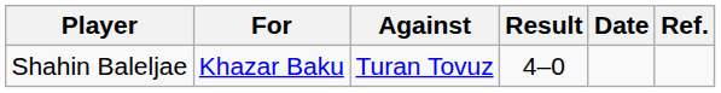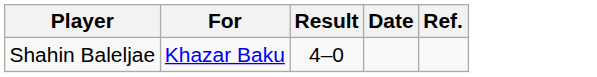 <table class="wikitable sortable">
 <tr>
 <th>Player</th>
 <th>For</th>
-<th>Against</th>
 <th style="text-align:center">Result</th>
 <th>Date</th>
 <th>Ref.</th>
 </tr>
 <tr>
 <td> Shahin Baleljae</td>
 <td><a href='#'>Khazar Baku</a></td>
-<td><a href='#'>Turan Tovuz</a></td>
 <td style="text-align:center;">4–0</td>
 <td></td>
 <td></td>
 </tr>
 </table>
